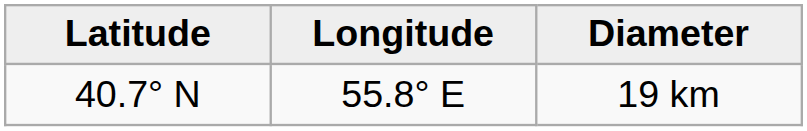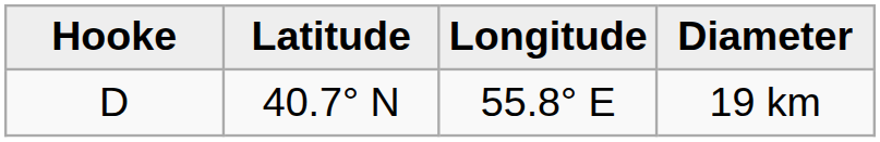 <table class="wikitable">
 <tr>
+<th width="25%" style="background:#eeeeee;">Hooke</th>
 <th width="25%" style="background:#eeeeee;">Latitude</th>
 <th width="25%" style="background:#eeeeee;">Longitude</th>
 <th width="25%" style="background:#eeeeee;">Diameter</th>
 </tr>
 <tr>
+<td align="center">D</td>
 <td align="center">40.7° N</td>
 <td align="center">55.8° E</td>
 <td align="center">19 km</td>
 </tr>
 </table>
